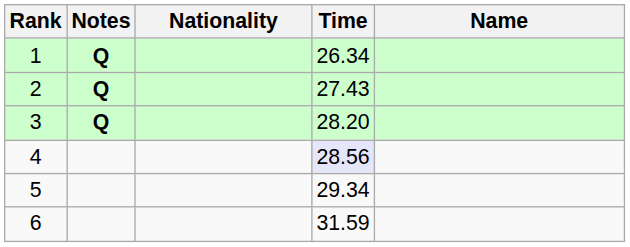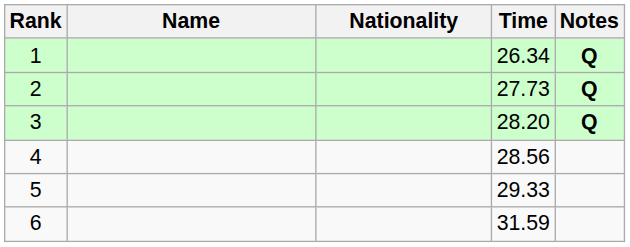 <table class="wikitable sortable" style="text-align:center">
 <tr>
 <th>Rank</th>
-<th>Notes</th>
+<th style="width:180px">Name</th>
 <th style="width:125px">Nationality</th>
 <th>Time</th>
-<th style="width:180px">Name</th>
+<th>Notes</th>
 </tr>
 <tr style="background:#cfc;">
 <td>1</td>
-<td><strong>Q</strong></td>
+<td style="text-align:left;"></td>
 <td style="text-align:left;"></td>
 <td>26.34</td>
-<td style="text-align:left;"></td>
+<td><strong>Q</strong></td>
 </tr>
 <tr style="background:#cfc;">
 <td>2</td>
+<td style="text-align:left;"></td>
+<td style="text-align:left;"></td>
+<td>27.73</td>
 <td><strong>Q</strong></td>
-<td style="text-align:left;"></td>
-<td>27.43</td>
-<td style="text-align:left;"></td>
 </tr>
 <tr style="background:#cfc;">
 <td>3</td>
-<td><strong>Q</strong></td>
+<td style="text-align:left;"></td>
 <td style="text-align:left;"></td>
 <td>28.20</td>
-<td style="text-align:left;"></td>
+<td><strong>Q</strong></td>
 </tr>
 <tr>
 <td>4</td>
+<td style="text-align:left;"></td>
+<td style="text-align:left;"></td>
+<td>28.56</td>
 <td></td>
-<td style="text-align:left;"></td>
-<td style="background: lavender;">28.56</td>
-<td style="text-align:left;"></td>
 </tr>
 <tr>
 <td>5</td>
+<td style="text-align:left;"></td>
+<td style="text-align:left;"></td>
+<td>29.33</td>
 <td></td>
-<td style="text-align:left;"></td>
-<td>29.34</td>
-<td style="text-align:left;"></td>
 </tr>
 <tr>
 <td>6</td>
-<td></td>
+<td style="text-align:left;"></td>
 <td style="text-align:left;"></td>
 <td>31.59</td>
-<td style="text-align:left;"></td>
+<td></td>
 </tr>
 </table>
